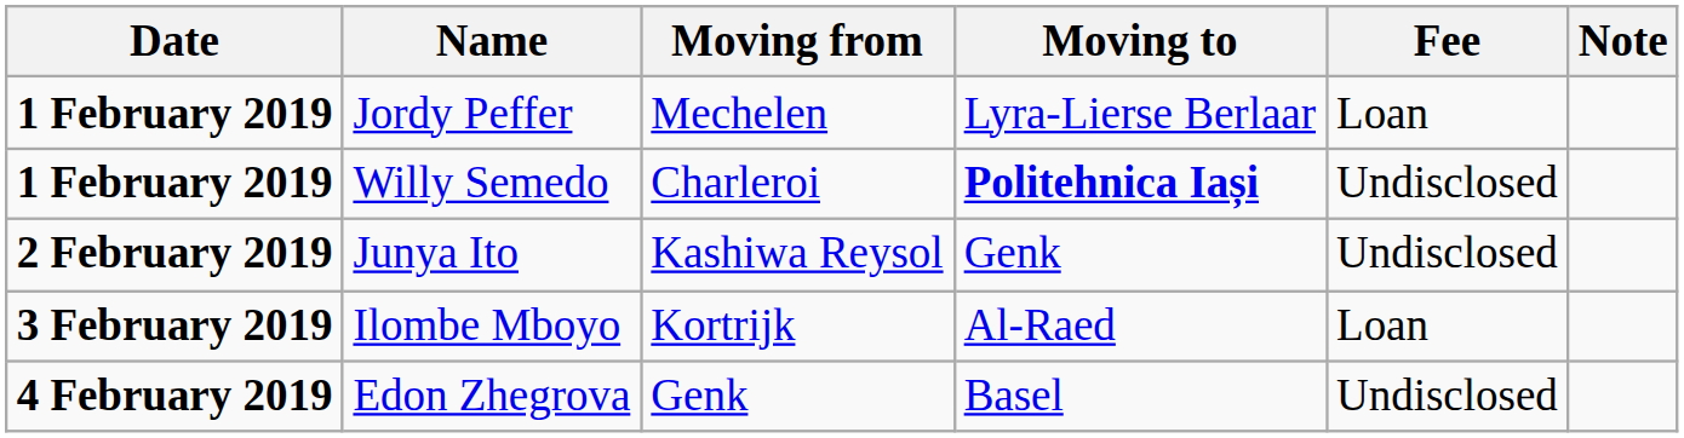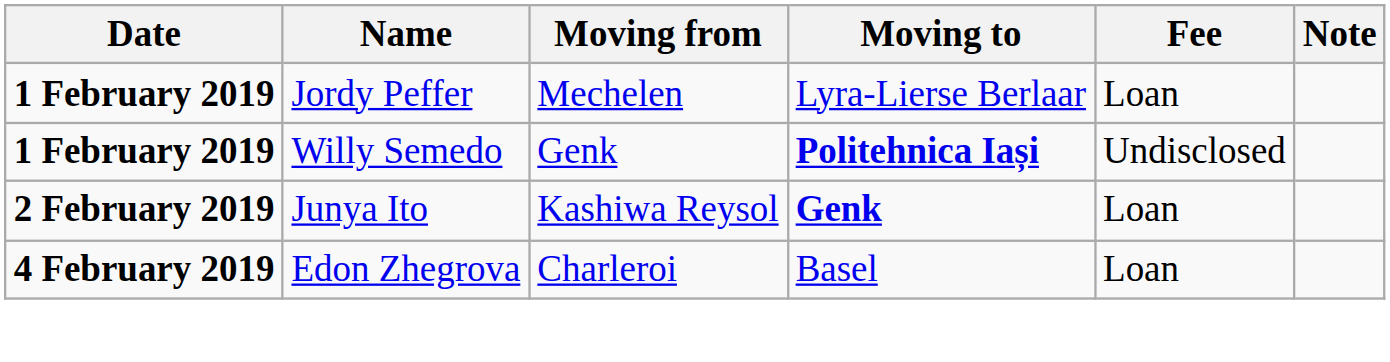 <table class="wikitable sortable">
 <tr>
 <th>Date</th>
 <th>Name</th>
 <th>Moving from</th>
 <th>Moving to</th>
 <th>Fee</th>
 <th>Note</th>
 </tr>
 <tr>
 <td><strong>1 February 2019</strong></td>
 <td><a href='#'>Jordy Peffer</a></td>
 <td><a href='#'>Mechelen</a></td>
 <td><a href='#'>Lyra-Lierse Berlaar</a></td>
 <td>Loan </td>
 <td align=center></td>
 </tr>
 <tr>
 <td><strong>1 February 2019</strong></td>
 <td> <a href='#'>Willy Semedo</a></td>
-<td><a href='#'>Charleroi</a></td>
+<td><a href='#'>Genk</a></td>
 <td><strong> <a href='#'>Politehnica Iași</a></strong></td>
 <td>Undisclosed </td>
 <td></td>
 </tr>
 <tr>
 <td><strong>2 February 2019</strong></td>
 <td> <a href='#'>Junya Ito</a></td>
 <td> <a href='#'>Kashiwa Reysol</a></td>
-<td><a href='#'>Genk</a></td>
-<td>Undisclosed </td>
-<td></td>
-</tr>
-<tr>
-<td><strong>3 February 2019</strong></td>
-<td><a href='#'>Ilombe Mboyo</a></td>
-<td><a href='#'>Kortrijk</a></td>
-<td> <a href='#'>Al-Raed</a></td>
+<td><strong><a href='#'>Genk</a></strong></td>
 <td>Loan </td>
 <td></td>
 </tr>
 <tr>
 <td><strong>4 February 2019</strong></td>
 <td> <a href='#'>Edon Zhegrova</a></td>
-<td><a href='#'>Genk</a></td>
+<td><a href='#'>Charleroi</a></td>
 <td> <a href='#'>Basel</a></td>
-<td>Undisclosed </td>
+<td>Loan </td>
 <td></td>
 </tr>
 </table>
